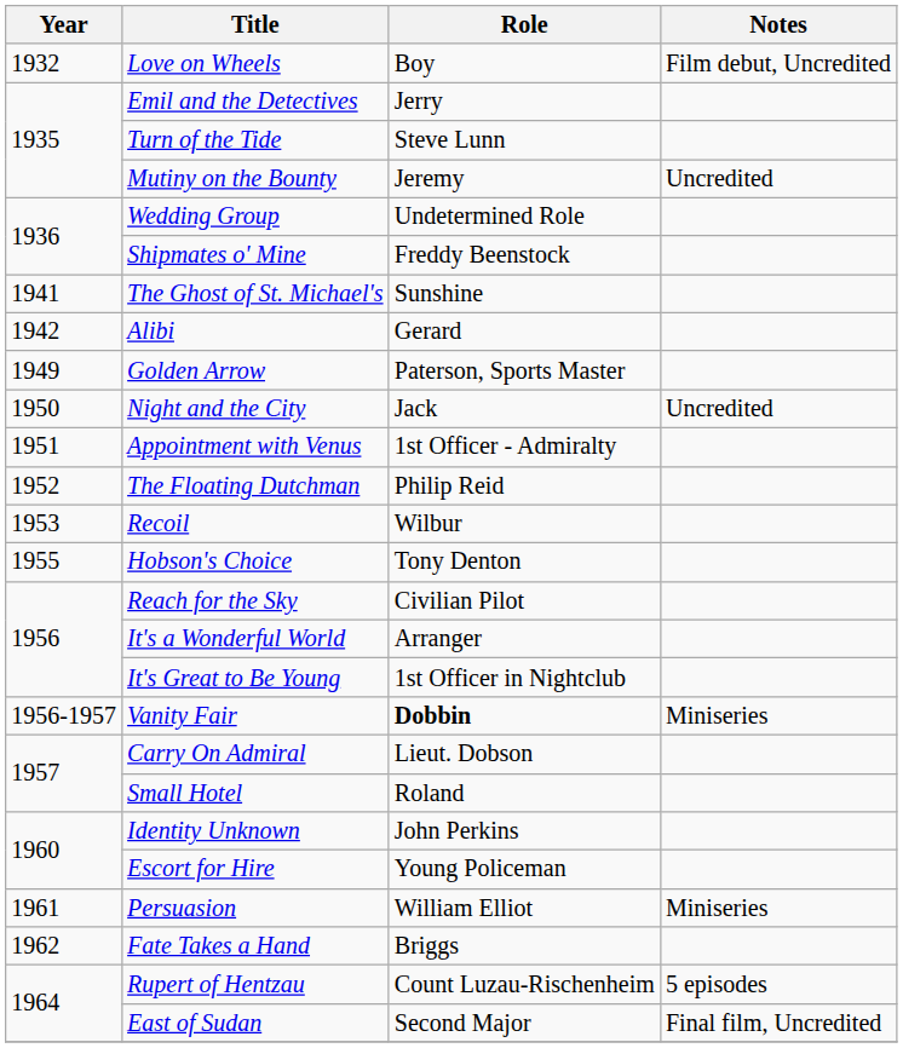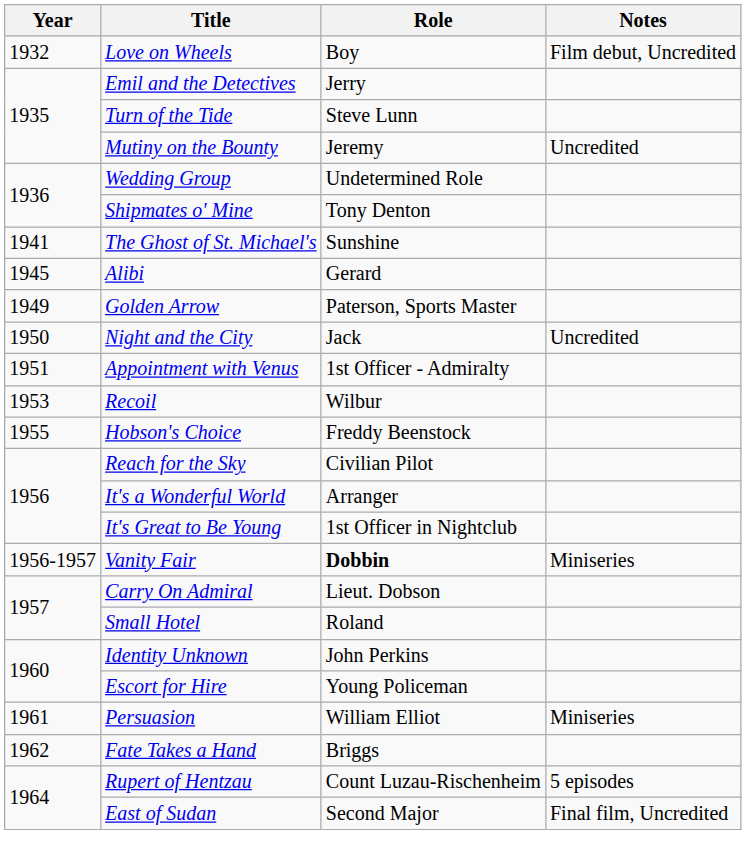 <table class="wikitable">
 <tr>
 <th>Year</th>
 <th>Title</th>
 <th>Role</th>
 <th>Notes</th>
 </tr>
 <tr>
 <td>1932</td>
 <td><em><a href='#'>Love on Wheels</a></em></td>
 <td>Boy</td>
 <td>Film debut, Uncredited</td>
 </tr>
 <tr>
 <td rowspan=3>1935</td>
 <td><em><a href='#'>Emil and the Detectives</a></em></td>
 <td>Jerry</td>
 <td></td>
 </tr>
 <tr>
 <td><em><a href='#'>Turn of the Tide</a></em></td>
 <td>Steve Lunn</td>
 <td></td>
 </tr>
 <tr>
 <td><em><a href='#'>Mutiny on the Bounty</a></em></td>
 <td>Jeremy</td>
 <td>Uncredited</td>
 </tr>
 <tr>
 <td rowspan=2>1936</td>
 <td><em><a href='#'>Wedding Group</a></em></td>
 <td>Undetermined Role</td>
 <td></td>
 </tr>
 <tr>
 <td><em><a href='#'>Shipmates o' Mine</a></em></td>
-<td>Freddy Beenstock</td>
+<td>Tony Denton</td>
 <td></td>
 </tr>
 <tr>
 <td>1941</td>
 <td><em><a href='#'>The Ghost of St. Michael's</a></em></td>
 <td>Sunshine</td>
 <td></td>
 </tr>
 <tr>
-<td>1942</td>
+<td>1945</td>
 <td><em><a href='#'>Alibi</a></em></td>
 <td>Gerard</td>
 <td></td>
 </tr>
 <tr>
 <td>1949</td>
 <td><em><a href='#'>Golden Arrow</a></em></td>
 <td>Paterson, Sports Master</td>
 <td></td>
 </tr>
 <tr>
 <td>1950</td>
 <td><em><a href='#'>Night and the City</a></em></td>
 <td>Jack</td>
 <td>Uncredited</td>
 </tr>
 <tr>
 <td>1951</td>
 <td><em><a href='#'>Appointment with Venus</a></em></td>
 <td>1st Officer - Admiralty</td>
 </tr>
 <tr>
-<td>1952</td>
-<td><em><a href='#'>The Floating Dutchman</a></em></td>
-<td>Philip Reid</td>
-<td></td>
-</tr>
-<tr>
 <td>1953</td>
 <td><em><a href='#'>Recoil</a></em></td>
 <td>Wilbur</td>
 <td></td>
 </tr>
 <tr>
 <td>1955</td>
 <td><em><a href='#'>Hobson's Choice</a></em></td>
-<td>Tony Denton</td>
+<td>Freddy Beenstock</td>
 <td></td>
 </tr>
 <tr>
 <td rowspan=3>1956</td>
 <td><em><a href='#'>Reach for the Sky</a></em></td>
 <td>Civilian Pilot</td>
 <td></td>
 </tr>
 <tr>
 <td><em><a href='#'>It's a Wonderful World</a></em></td>
 <td>Arranger</td>
 <td></td>
 </tr>
 <tr>
 <td><em><a href='#'>It's Great to Be Young</a></em></td>
 <td>1st Officer in Nightclub</td>
 <td></td>
 </tr>
 <tr>
 <td>1956-1957</td>
 <td><em><a href='#'>Vanity Fair</a></em></td>
 <td><strong>Dobbin</strong></td>
 <td>Miniseries</td>
 </tr>
 <tr>
 <td rowspan=2>1957</td>
 <td><em><a href='#'>Carry On Admiral</a></em></td>
 <td>Lieut. Dobson</td>
 <td></td>
 </tr>
 <tr>
 <td><em><a href='#'>Small Hotel</a></em></td>
 <td>Roland</td>
 <td></td>
 </tr>
 <tr>
 <td rowspan=2>1960</td>
 <td><em><a href='#'>Identity Unknown</a></em></td>
 <td>John Perkins</td>
 <td></td>
 </tr>
 <tr>
 <td><em><a href='#'>Escort for Hire</a></em></td>
 <td>Young Policeman</td>
 <td></td>
 </tr>
 <tr>
 <td>1961</td>
 <td><em><a href='#'>Persuasion</a></em></td>
 <td>William Elliot</td>
 <td>Miniseries</td>
 </tr>
 <tr>
 <td>1962</td>
 <td><em><a href='#'>Fate Takes a Hand</a></em></td>
 <td>Briggs</td>
 <td></td>
 </tr>
 <tr>
 <td rowspan=2>1964</td>
 <td><em><a href='#'>Rupert of Hentzau</a></em></td>
 <td>Count Luzau-Rischenheim</td>
 <td>5 episodes</td>
 </tr>
 <tr>
 <td><em><a href='#'>East of Sudan</a></em></td>
 <td>Second Major</td>
 <td>Final film, Uncredited</td>
 </tr>
 <tr>
 </tr>
 </table>
